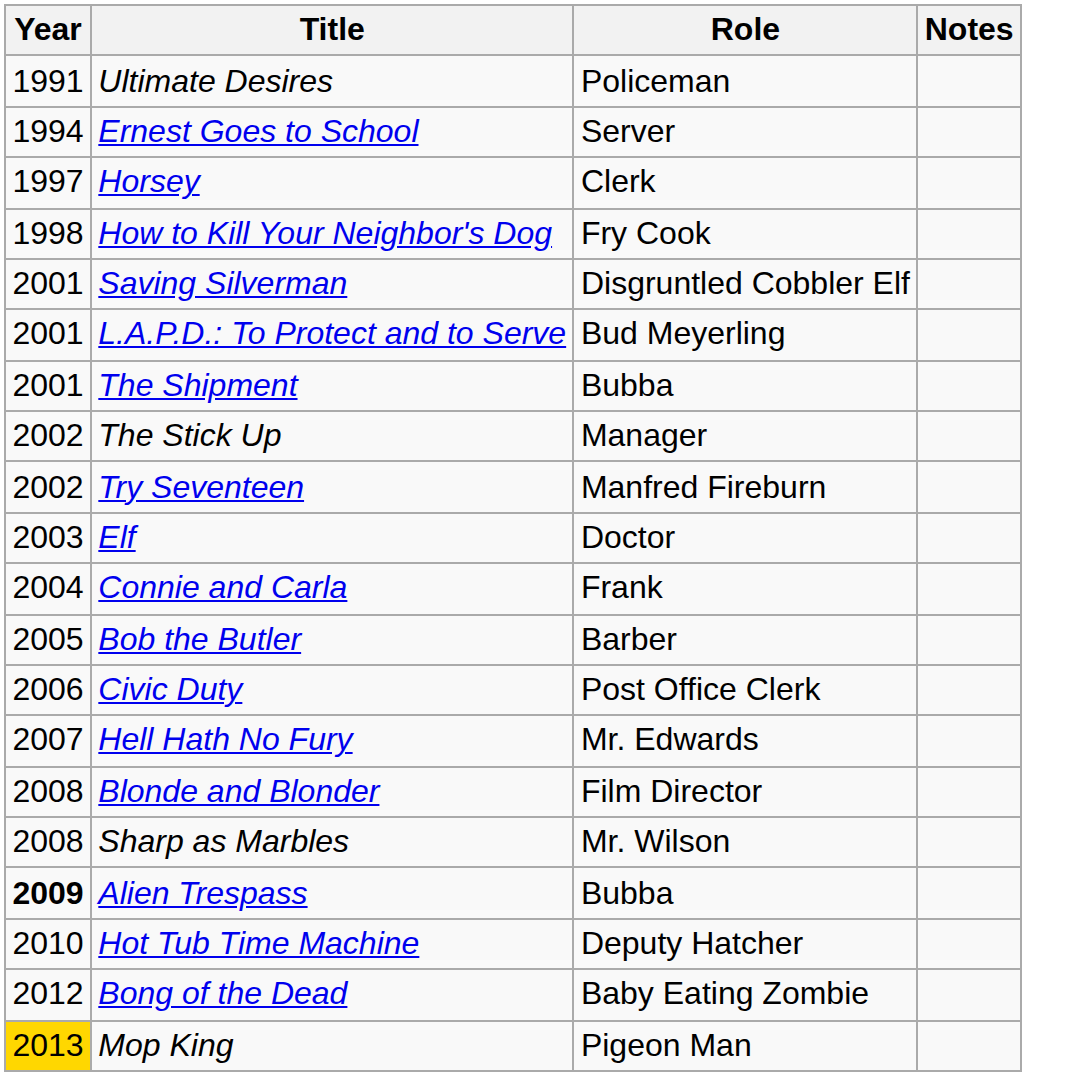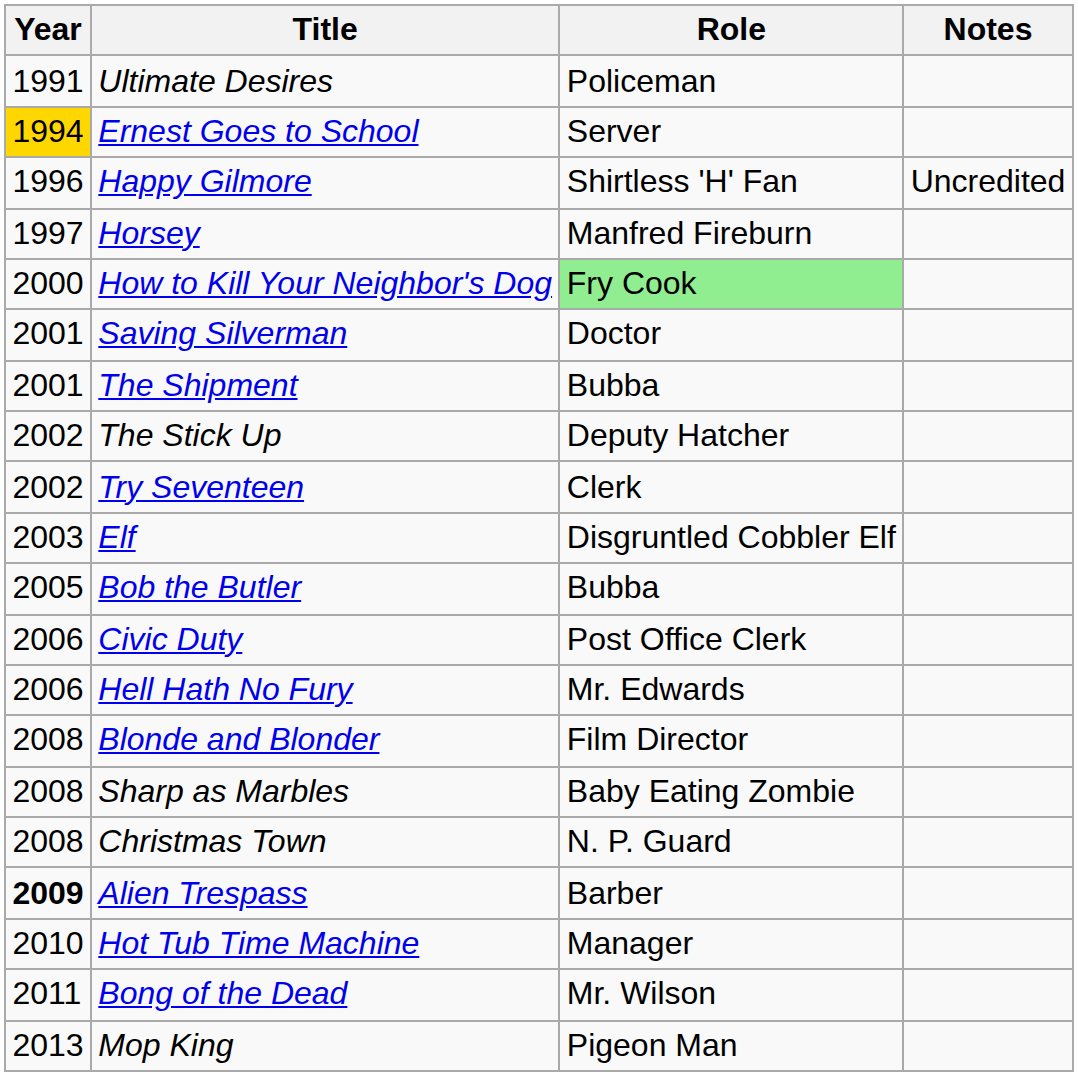 <table class="wikitable sortable">
 <tr>
 <th>Year</th>
 <th>Title</th>
 <th>Role</th>
 <th class="unsortable">Notes</th>
 </tr>
 <tr>
 <td>1991</td>
 <td><em>Ultimate Desires</em></td>
 <td>Policeman</td>
 <td></td>
 </tr>
 <tr>
-<td>1994</td>
+<td style="background: gold;">1994</td>
 <td><em><a href='#'>Ernest Goes to School</a></em></td>
 <td>Server</td>
 <td></td>
 </tr>
 <tr>
+<td>1996</td>
+<td><em><a href='#'>Happy Gilmore</a></em></td>
+<td>Shirtless 'H' Fan</td>
+<td>Uncredited</td>
+</tr>
+<tr>
 <td>1997</td>
 <td><a href='#'><em>Horsey</em></a></td>
-<td>Clerk</td>
+<td>Manfred Fireburn</td>
 <td></td>
 </tr>
 <tr>
-<td>1998</td>
+<td>2000</td>
 <td><em><a href='#'>How to Kill Your Neighbor's Dog</a></em></td>
-<td>Fry Cook</td>
+<td style="background: lightgreen;">Fry Cook</td>
 <td></td>
 </tr>
 <tr>
 <td>2001</td>
 <td><em><a href='#'>Saving Silverman</a></em></td>
-<td>Disgruntled Cobbler Elf</td>
-<td></td>
-</tr>
-<tr>
-<td>2001</td>
-<td><em><a href='#'>L.A.P.D.: To Protect and to Serve</a></em></td>
-<td>Bud Meyerling</td>
+<td>Doctor</td>
 <td></td>
 </tr>
 <tr>
 <td>2001</td>
 <td data-sort-value="Shipment, The"><a href='#'><em>The Shipment</em></a></td>
 <td>Bubba</td>
 <td></td>
 </tr>
 <tr>
 <td>2002</td>
 <td data-sort-value="Stick Up, The"><em>The Stick Up</em></td>
-<td>Manager</td>
+<td>Deputy Hatcher</td>
 <td></td>
 </tr>
 <tr>
 <td>2002</td>
 <td><em><a href='#'>Try Seventeen</a></em></td>
-<td>Manfred Fireburn</td>
+<td>Clerk</td>
 <td></td>
 </tr>
 <tr>
 <td>2003</td>
 <td><a href='#'><em>Elf</em></a></td>
-<td>Doctor</td>
-<td></td>
-</tr>
-<tr>
-<td>2004</td>
-<td><em><a href='#'>Connie and Carla</a></em></td>
-<td>Frank</td>
+<td>Disgruntled Cobbler Elf</td>
 <td></td>
 </tr>
 <tr>
 <td>2005</td>
 <td><em><a href='#'>Bob the Butler</a></em></td>
-<td>Barber</td>
+<td>Bubba</td>
 <td></td>
 </tr>
 <tr>
 <td>2006</td>
 <td><a href='#'><em>Civic Duty</em></a></td>
 <td>Post Office Clerk</td>
 <td></td>
 </tr>
 <tr>
-<td>2007</td>
+<td>2006</td>
 <td><a href='#'><em>Hell Hath No Fury</em></a></td>
 <td>Mr. Edwards</td>
 <td></td>
 </tr>
 <tr>
 <td>2008</td>
 <td><em><a href='#'>Blonde and Blonder</a></em></td>
 <td>Film Director</td>
 <td></td>
 </tr>
 <tr>
 <td>2008</td>
 <td><em>Sharp as Marbles</em></td>
-<td>Mr. Wilson</td>
+<td>Baby Eating Zombie</td>
+<td></td>
+</tr>
+<tr>
+<td>2008</td>
+<td><em>Christmas Town</em></td>
+<td>N. P. Guard</td>
 <td></td>
 </tr>
 <tr>
 <td><strong>2009</strong></td>
 <td><em><a href='#'>Alien Trespass</a></em></td>
-<td>Bubba</td>
+<td>Barber</td>
 <td></td>
 </tr>
 <tr>
 <td>2010</td>
 <td><em><a href='#'>Hot Tub Time Machine</a></em></td>
-<td>Deputy Hatcher</td>
+<td>Manager</td>
 <td></td>
 </tr>
 <tr>
-<td>2012</td>
+<td>2011</td>
 <td><em><a href='#'>Bong of the Dead</a></em></td>
-<td>Baby Eating Zombie</td>
+<td>Mr. Wilson</td>
 <td></td>
 </tr>
 <tr>
-<td style="background: gold;">2013</td>
+<td>2013</td>
 <td><em>Mop King</em></td>
 <td>Pigeon Man</td>
 <td></td>
 </tr>
 </table>
